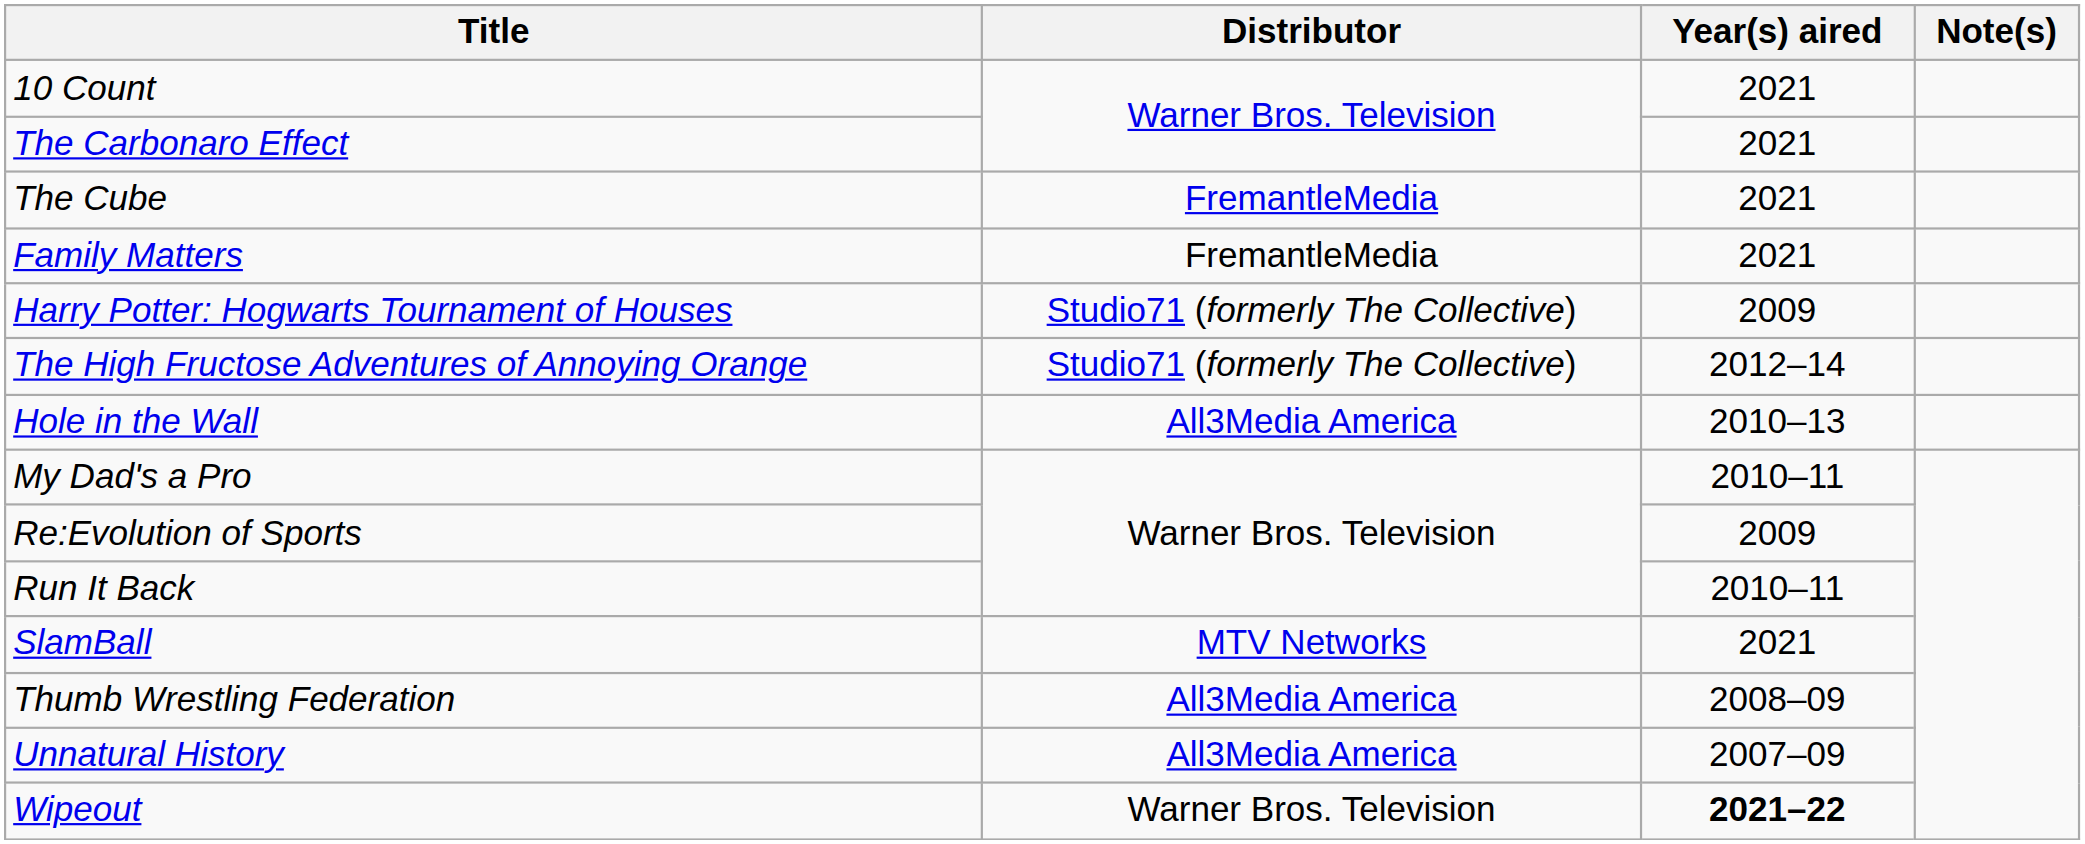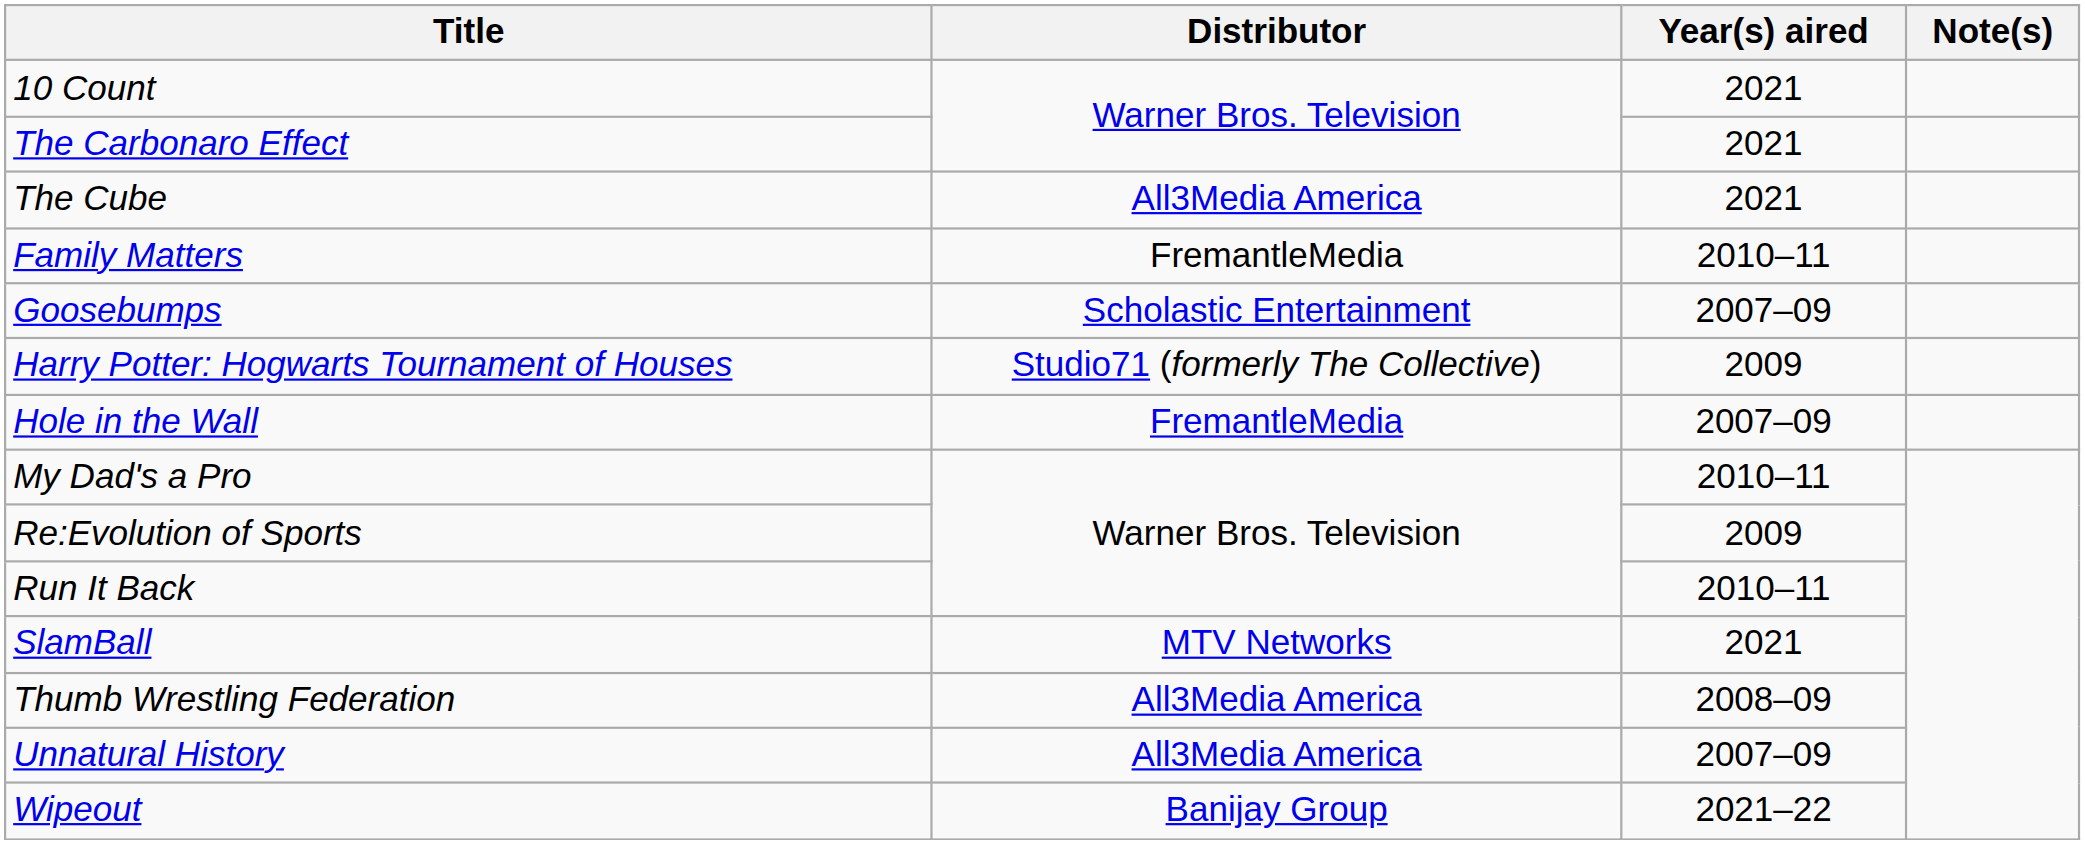 <table class="wikitable plainrowheaders sortable" style="width:75%;text-align:center;">
 <tr>
 <th>Title</th>
 <th>Distributor</th>
 <th>Year(s) aired</th>
 <th class="unsortable">Note(s)</th>
 </tr>
 <tr>
 <td scope="row" style="text-align:left;"><em>10 Count</em></td>
 <td rowspan="2"><a href='#'>Warner Bros. Television</a></td>
 <td>2021</td>
 <td></td>
 </tr>
 <tr>
 <td scope="row" style="text-align:left;"><em><a href='#'>The Carbonaro Effect</a></em></td>
 <td>2021</td>
 <td></td>
 </tr>
 <tr>
 <td scope="row" style="text-align:left;"><em>The Cube</em></td>
-<td><a href='#'>FremantleMedia</a></td>
+<td><a href='#'>All3Media America</a></td>
 <td>2021</td>
 <td></td>
 </tr>
 <tr>
 <td scope="row" style="text-align:left;"><em><a href='#'>Family Matters</a></em></td>
 <td>FremantleMedia</td>
-<td>2021</td>
+<td>2010–11</td>
+<td></td>
+</tr>
+<tr>
+<td scope="row" style="text-align:left;"><em><a href='#'>Goosebumps</a></em></td>
+<td><a href='#'>Scholastic Entertainment</a></td>
+<td>2007–09</td>
 <td></td>
 </tr>
 <tr>
 <td scope="row" style="text-align:left;"><em><a href='#'>Harry Potter: Hogwarts Tournament of Houses</a></em></td>
 <td><a href='#'>Studio71</a> (<em>formerly The Collective</em>)</td>
 <td>2009</td>
 <td></td>
 </tr>
 <tr>
-<td scope="row" style="text-align:left;"><em><a href='#'>The High Fructose Adventures of Annoying Orange</a></em></td>
-<td><a href='#'>Studio71</a> (<em>formerly The Collective</em>)</td>
-<td>2012–14</td>
-<td></td>
-</tr>
-<tr>
 <td scope="row" style="text-align:left;"><em><a href='#'>Hole in the Wall</a></em></td>
-<td><a href='#'>All3Media America</a></td>
-<td>2010–13</td>
+<td><a href='#'>FremantleMedia</a></td>
+<td>2007–09</td>
 <td></td>
 </tr>
 <tr>
 <td scope="row" style="text-align:left;"><em>My Dad's a Pro</em></td>
 <td rowspan="3">Warner Bros. Television</td>
 <td>2010–11</td>
 <td rowspan="7"></td>
 </tr>
 <tr>
 <td scope="row" style="text-align:left;"><em>Re:Evolution of Sports</em></td>
 <td>2009</td>
 </tr>
 <tr>
 <td scope="row" style="text-align:left;"><em>Run It Back</em></td>
 <td>2010–11</td>
 </tr>
 <tr>
 <td scope="row" style="text-align:left;"><em><a href='#'>SlamBall</a></em></td>
 <td><a href='#'>MTV Networks</a></td>
 <td>2021</td>
 </tr>
 <tr>
 <td scope="row" style="text-align:left;"><em>Thumb Wrestling Federation</em></td>
 <td><a href='#'>All3Media America</a></td>
 <td>2008–09</td>
 </tr>
 <tr>
 <td scope="row" style="text-align:left;"><em><a href='#'>Unnatural History</a></em></td>
 <td><a href='#'>All3Media America</a></td>
 <td>2007–09</td>
 </tr>
 <tr>
 <td scope="row" style="text-align:left;"><em><a href='#'>Wipeout</a></em></td>
-<td>Warner Bros. Television</td>
-<td><strong>2021–22</strong></td>
+<td><a href='#'>Banijay Group</a></td>
+<td>2021–22</td>
 </tr>
 </table>
